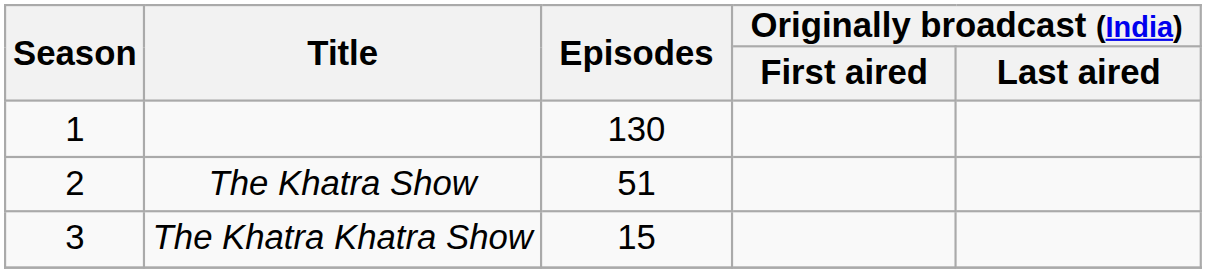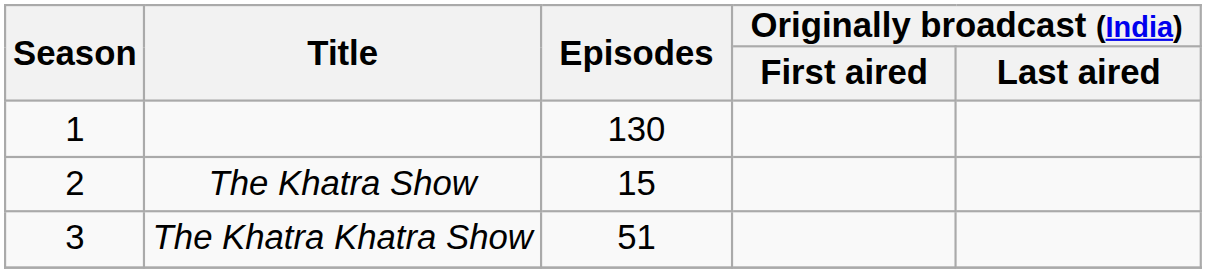 <table class="wikitable" style="text-align:center">
 <tr>
 <th rowspan="2">Season</th>
 <th rowspan="2" style="padding: 0 8px">Title</th>
 <th rowspan="2" style="padding: 0 8px">Episodes</th>
 <th colspan="2" style="padding: 0 8px">Originally broadcast <small>(<a href='#'>India</a>)</small></th>
 </tr>
 <tr>
 <th>First aired</th>
 <th style="padding: 0 8px">Last aired</th>
 </tr>
 <tr>
 <td>1</td>
 <td></td>
 <td align="center">130</td>
 <td align="center"></td>
 <td align="center"></td>
 </tr>
 <tr>
 <td>2</td>
 <td><em>The Khatra Show</em></td>
-<td align="center">51</td>
+<td align="center">15</td>
 <td align="center"></td>
 <td align="center"></td>
 </tr>
 <tr>
 <td>3</td>
 <td><em>The Khatra Khatra Show</em></td>
-<td align="center">15</td>
+<td align="center">51</td>
 <td align="center"></td>
 <td align="center"></td>
 </tr>
 <tr>
 </tr>
 </table>
